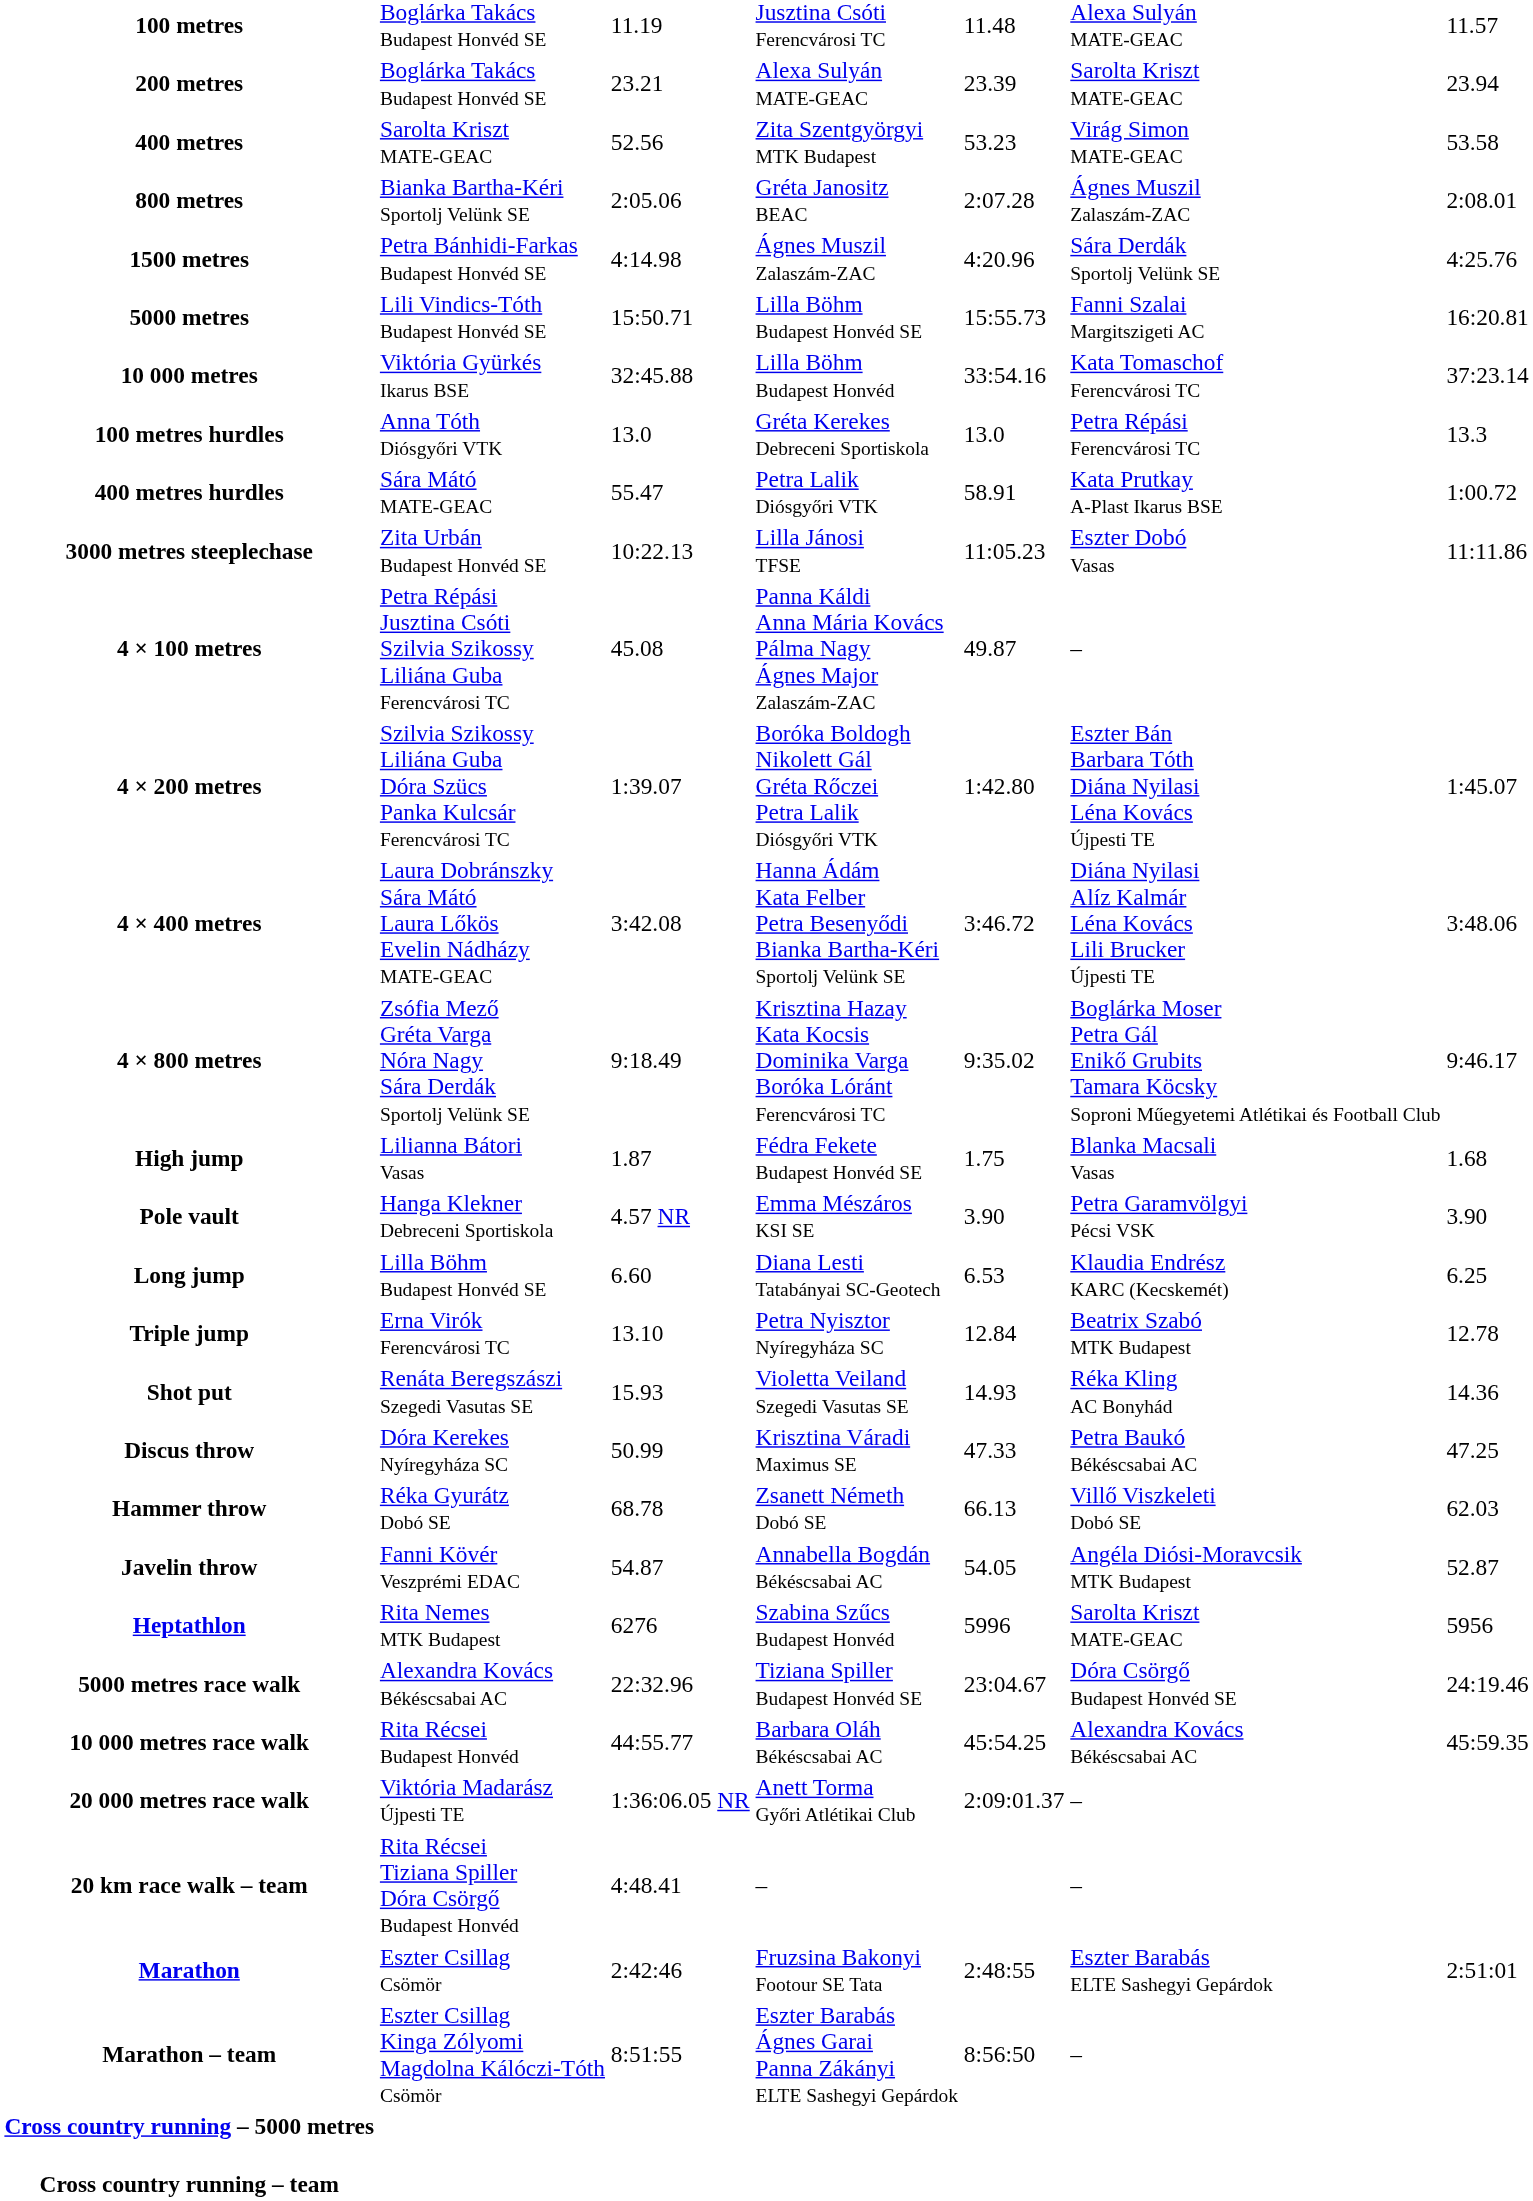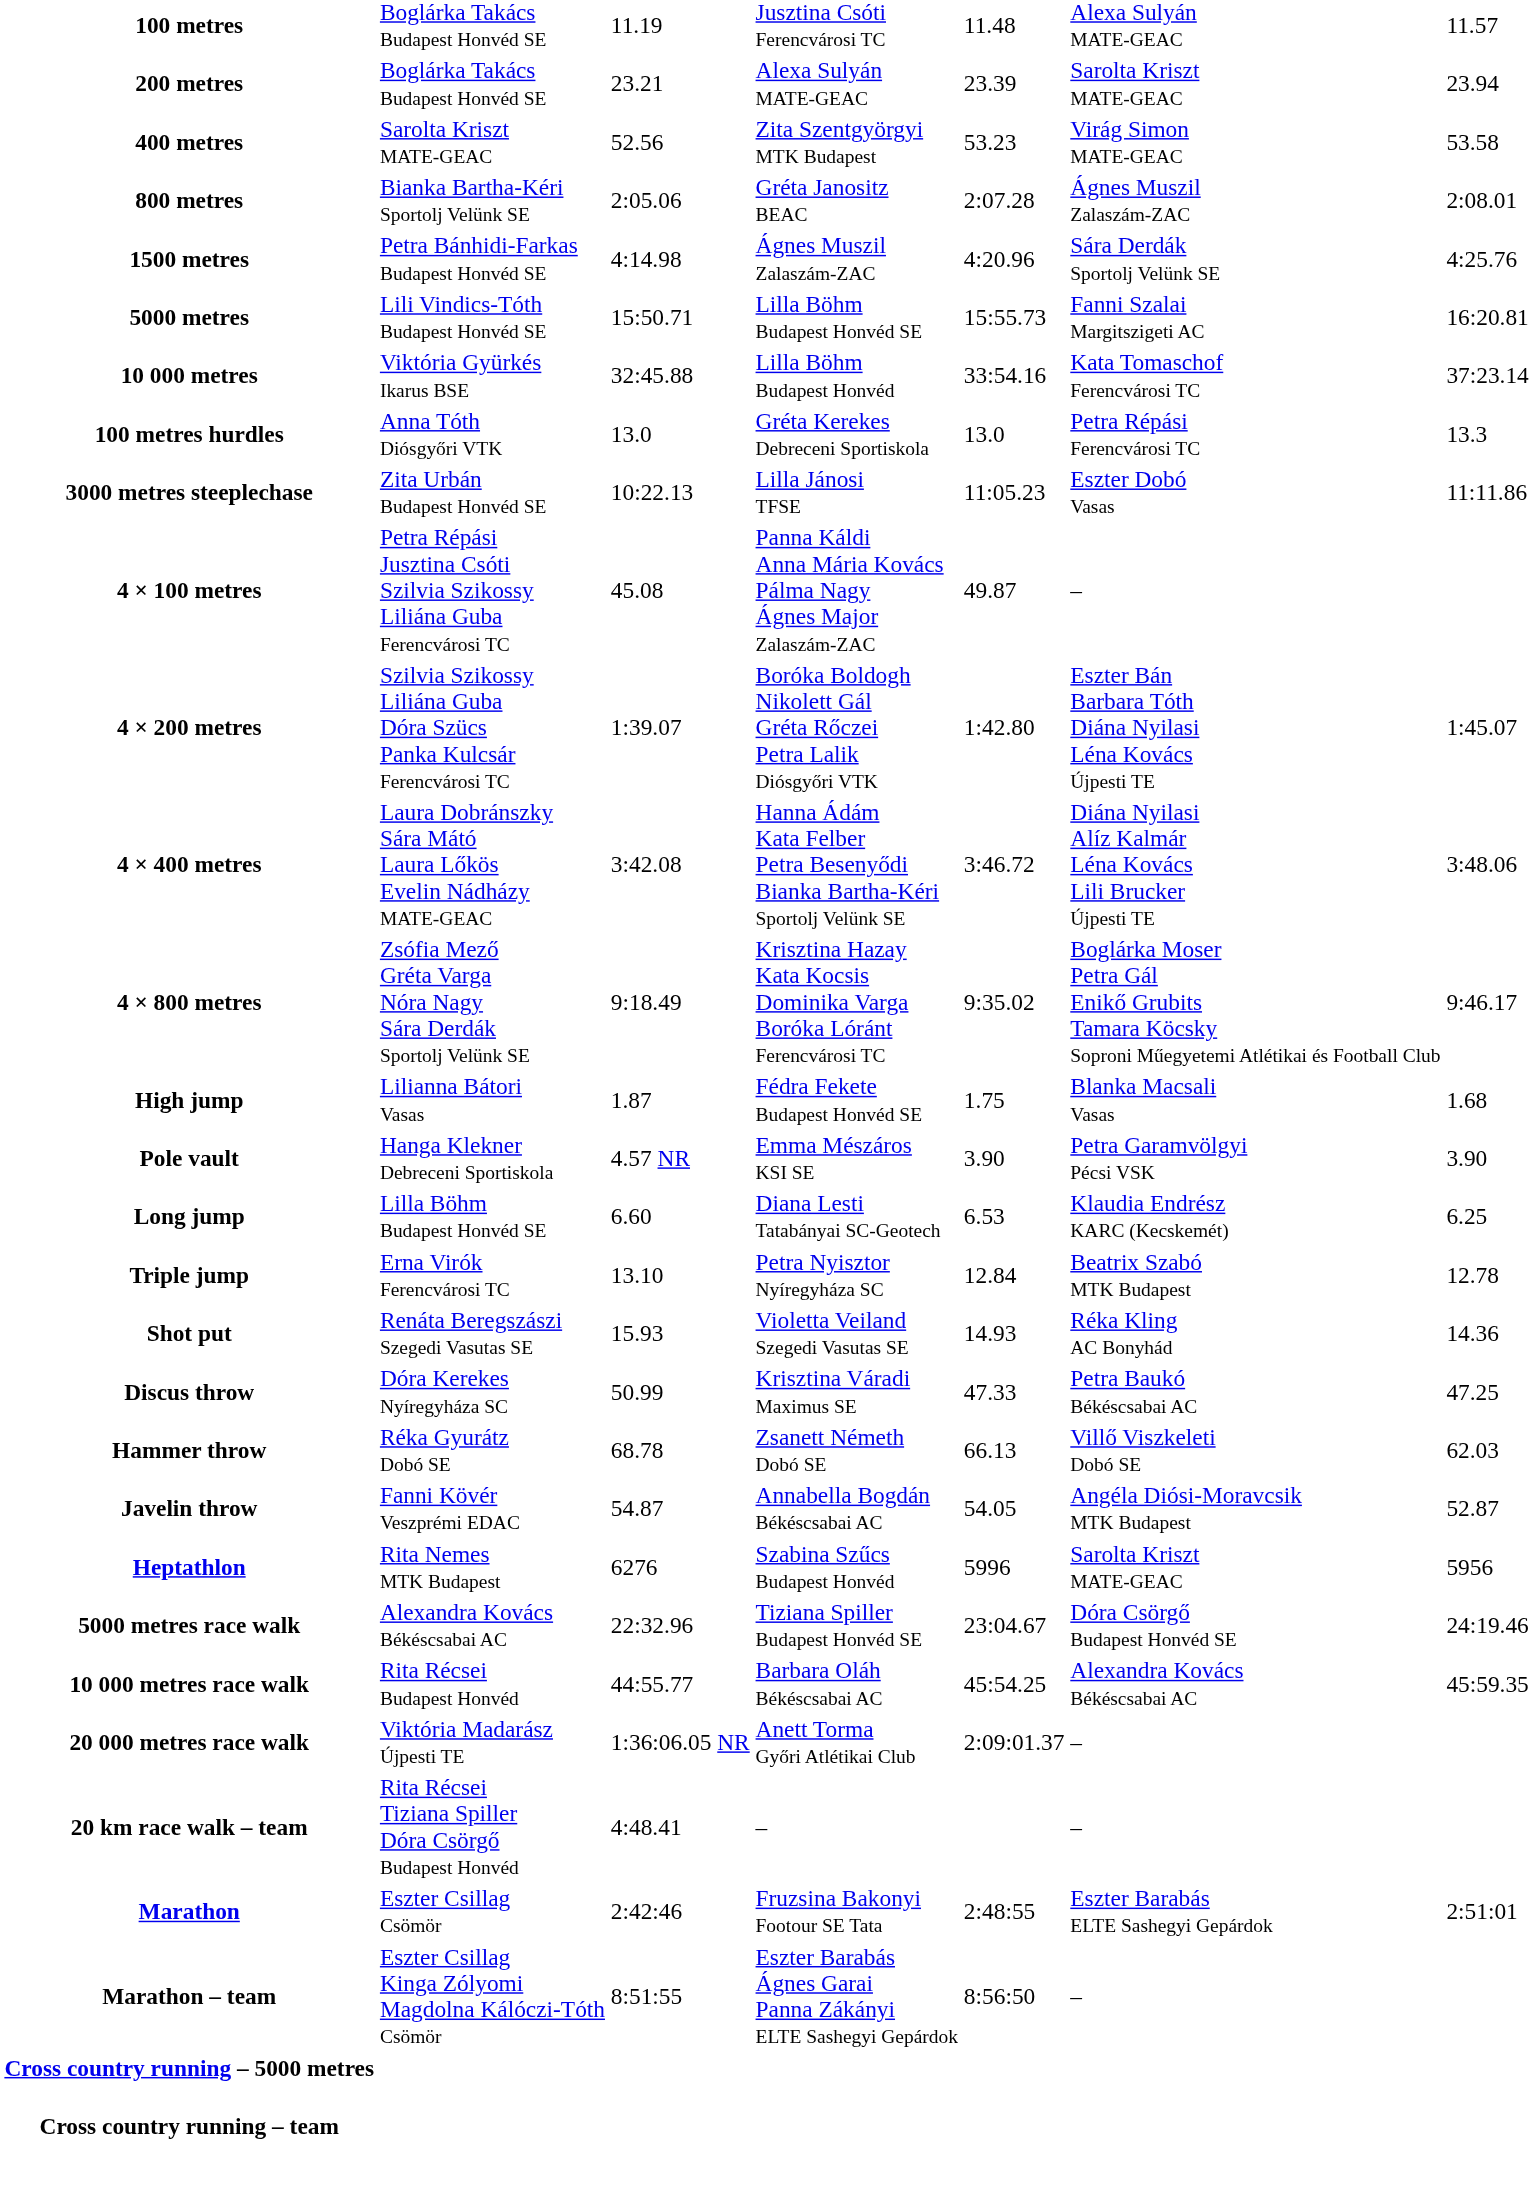 <table>
 <tr>
 <th>100 metres</th>
 <td><a href='#'>Boglárka Takács</a><br><small>Budapest Honvéd SE</small></td>
 <td>11.19</td>
 <td><a href='#'>Jusztina Csóti</a><br><small>Ferencvárosi TC</small></td>
 <td>11.48 </td>
 <td><a href='#'>Alexa Sulyán</a><br><small>MATE-GEAC</small></td>
 <td>11.57</td>
 </tr>
 <tr>
 <th>200 metres</th>
 <td><a href='#'>Boglárka Takács</a><br><small>Budapest Honvéd SE</small></td>
 <td>23.21</td>
 <td><a href='#'>Alexa Sulyán</a><br><small>MATE-GEAC</small></td>
 <td>23.39</td>
 <td><a href='#'>Sarolta Kriszt</a><br><small>MATE-GEAC</small></td>
 <td>23.94 </td>
 </tr>
 <tr>
 <th>400 metres</th>
 <td><a href='#'>Sarolta Kriszt</a><br><small>MATE-GEAC</small></td>
 <td>52.56 </td>
 <td><a href='#'>Zita Szentgyörgyi</a><br><small>MTK Budapest</small></td>
 <td>53.23 </td>
 <td><a href='#'>Virág Simon</a><br><small>MATE-GEAC</small></td>
 <td>53.58 </td>
 </tr>
 <tr>
 <th>800 metres</th>
 <td><a href='#'>Bianka Bartha-Kéri</a><br><small>Sportolj Velünk SE</small></td>
 <td>2:05.06</td>
 <td><a href='#'>Gréta Janositz</a><br><small>BEAC</small></td>
 <td>2:07.28 </td>
 <td><a href='#'>Ágnes Muszil</a><br><small>Zalaszám-ZAC</small></td>
 <td>2:08.01 </td>
 </tr>
 <tr>
 <th>1500 metres</th>
 <td><a href='#'>Petra Bánhidi-Farkas</a><br><small>Budapest Honvéd SE</small></td>
 <td>4:14.98 </td>
 <td><a href='#'>Ágnes Muszil</a><br><small>Zalaszám-ZAC</small></td>
 <td>4:20.96 </td>
 <td><a href='#'>Sára Derdák</a><br><small>Sportolj Velünk SE</small></td>
 <td>4:25.76</td>
 </tr>
 <tr>
 <th>5000 metres</th>
 <td><a href='#'>Lili Vindics-Tóth</a><br><small>Budapest Honvéd SE</small></td>
 <td>15:50.71</td>
 <td><a href='#'>Lilla Böhm</a><br><small>Budapest Honvéd SE</small></td>
 <td>15:55.73 </td>
 <td><a href='#'>Fanni Szalai</a><br><small>Margitszigeti AC</small></td>
 <td>16:20.81 </td>
 </tr>
 <tr>
 <th>10 000 metres</th>
 <td><a href='#'>Viktória Gyürkés</a><br><small>Ikarus BSE</small></td>
 <td>32:45.88</td>
 <td><a href='#'>Lilla Böhm</a><br><small>Budapest Honvéd</small></td>
 <td>33:54.16</td>
 <td><a href='#'>Kata Tomaschof</a><br><small>Ferencvárosi TC</small></td>
 <td>37:23.14</td>
 </tr>
 <tr>
 <th>100 metres hurdles</th>
 <td><a href='#'>Anna Tóth</a><br><small>Diósgyőri VTK</small></td>
 <td>13.0</td>
 <td><a href='#'>Gréta Kerekes</a><br><small>Debreceni Sportiskola</small></td>
 <td>13.0</td>
 <td><a href='#'>Petra Répási</a><br><small>Ferencvárosi TC</small></td>
 <td>13.3</td>
-</tr>
-<tr>
-<th>400 metres hurdles</th>
-<td><a href='#'>Sára Mátó</a><br><small>MATE-GEAC</small></td>
-<td>55.47</td>
-<td><a href='#'>Petra Lalik</a><br><small>Diósgyőri VTK</small></td>
-<td>58.91</td>
-<td><a href='#'>Kata Prutkay</a><br><small>A-Plast Ikarus BSE</small></td>
-<td>1:00.72 </td>
 </tr>
 <tr>
 <th>3000 metres steeplechase</th>
 <td><a href='#'>Zita Urbán</a><br><small>Budapest Honvéd SE</small></td>
 <td>10:22.13</td>
 <td><a href='#'>Lilla Jánosi</a><br><small>TFSE</small></td>
 <td>11:05.23</td>
 <td><a href='#'>Eszter Dobó</a><br><small>Vasas</small></td>
 <td>11:11.86</td>
 </tr>
 <tr>
 <th>4 × 100 metres</th>
 <td><a href='#'>Petra Répási</a><br><a href='#'>Jusztina Csóti</a><br><a href='#'>Szilvia Szikossy</a><br><a href='#'>Liliána Guba</a><br><small>Ferencvárosi TC</small></td>
 <td>45.08</td>
 <td><a href='#'>Panna Káldi</a><br><a href='#'>Anna Mária Kovács</a><br><a href='#'>Pálma Nagy</a><br><a href='#'>Ágnes Major</a><br><small>Zalaszám-ZAC</small></td>
 <td>49.87</td>
 <td>–</td>
 </tr>
 <tr>
 <th>4 × 200 metres</th>
 <td><a href='#'>Szilvia Szikossy</a><br><a href='#'>Liliána Guba</a><br><a href='#'>Dóra Szücs</a><br><a href='#'>Panka Kulcsár</a><br><small>Ferencvárosi TC</small></td>
 <td>1:39.07</td>
 <td><a href='#'>Boróka Boldogh</a><br><a href='#'>Nikolett Gál</a><br><a href='#'>Gréta Rőczei</a><br><a href='#'>Petra Lalik</a><br><small>Diósgyőri VTK</small></td>
 <td>1:42.80</td>
 <td><a href='#'>Eszter Bán</a><br><a href='#'>Barbara Tóth</a><br><a href='#'>Diána Nyilasi</a><br><a href='#'>Léna Kovács</a><br><small>Újpesti TE</small></td>
 <td>1:45.07</td>
 </tr>
 <tr>
 <th>4 × 400 metres</th>
 <td><a href='#'>Laura Dobránszky</a><br><a href='#'>Sára Mátó</a><br><a href='#'>Laura Lőkös</a><br><a href='#'>Evelin Nádházy</a><br><small>MATE-GEAC</small></td>
 <td>3:42.08</td>
 <td><a href='#'>Hanna Ádám</a><br><a href='#'>Kata Felber</a><br><a href='#'>Petra Besenyődi</a><br><a href='#'>Bianka Bartha-Kéri</a><br><small>Sportolj Velünk SE</small></td>
 <td>3:46.72</td>
 <td><a href='#'>Diána Nyilasi</a><br><a href='#'>Alíz Kalmár</a><br><a href='#'>Léna Kovács</a><br><a href='#'>Lili Brucker</a><br><small>Újpesti TE</small></td>
 <td>3:48.06</td>
 </tr>
 <tr>
 <th>4 × 800 metres</th>
 <td><a href='#'>Zsófia Mező</a><br><a href='#'>Gréta Varga</a><br><a href='#'>Nóra Nagy</a><br><a href='#'>Sára Derdák</a><br><small>Sportolj Velünk SE</small></td>
 <td>9:18.49</td>
 <td><a href='#'>Krisztina Hazay</a><br><a href='#'>Kata Kocsis</a><br><a href='#'>Dominika Varga</a><br><a href='#'>Boróka Lóránt</a><br><small>Ferencvárosi TC</small></td>
 <td>9:35.02</td>
 <td><a href='#'>Boglárka Moser</a><br><a href='#'>Petra Gál</a><br><a href='#'>Enikő Grubits</a><br><a href='#'>Tamara Köcsky</a><br><small>Soproni Műegyetemi Atlétikai és Football Club</small></td>
 <td>9:46.17</td>
 </tr>
 <tr>
 <th>High jump</th>
 <td><a href='#'>Lilianna Bátori</a><br><small>Vasas</small></td>
 <td>1.87 </td>
 <td><a href='#'>Fédra Fekete</a><br><small>Budapest Honvéd SE</small></td>
 <td>1.75</td>
 <td><a href='#'>Blanka Macsali</a><br><small>Vasas</small></td>
 <td>1.68</td>
 </tr>
 <tr>
 <th>Pole vault</th>
 <td><a href='#'>Hanga Klekner</a><br><small>Debreceni Sportiskola</small></td>
 <td>4.57 <a href='#'>NR</a></td>
 <td><a href='#'>Emma Mészáros</a><br><small>KSI SE</small></td>
 <td>3.90</td>
 <td><a href='#'>Petra Garamvölgyi</a><br><small>Pécsi VSK</small></td>
 <td>3.90</td>
 </tr>
 <tr>
 <th>Long jump</th>
 <td><a href='#'>Lilla Böhm</a><br><small>Budapest Honvéd SE</small></td>
 <td>6.60</td>
 <td><a href='#'>Diana Lesti</a><br><small>Tatabányai SC-Geotech</small></td>
 <td>6.53</td>
 <td><a href='#'>Klaudia Endrész</a><br><small>KARC (Kecskemét)</small></td>
 <td>6.25</td>
 </tr>
 <tr>
 <th>Triple jump</th>
 <td><a href='#'>Erna Virók</a><br><small>Ferencvárosi TC</small></td>
 <td>13.10 </td>
 <td><a href='#'>Petra Nyisztor</a><br><small>Nyíregyháza SC</small></td>
 <td>12.84</td>
 <td><a href='#'>Beatrix Szabó</a><br><small>MTK Budapest</small></td>
 <td>12.78</td>
 </tr>
 <tr>
 <th>Shot put</th>
 <td><a href='#'>Renáta Beregszászi</a><br><small>Szegedi Vasutas SE</small></td>
 <td>15.93</td>
 <td><a href='#'>Violetta Veiland</a><br><small>Szegedi Vasutas SE</small></td>
 <td>14.93</td>
 <td><a href='#'>Réka Kling</a><br><small>AC Bonyhád</small></td>
 <td>14.36 </td>
 </tr>
 <tr>
 <th>Discus throw</th>
 <td><a href='#'>Dóra Kerekes</a><br><small>Nyíregyháza SC</small></td>
 <td>50.99</td>
 <td><a href='#'>Krisztina Váradi</a><br><small>Maximus SE</small></td>
 <td>47.33 </td>
 <td><a href='#'>Petra Baukó</a><br><small>Békéscsabai AC</small></td>
 <td>47.25 </td>
 </tr>
 <tr>
 <th>Hammer throw</th>
 <td><a href='#'>Réka Gyurátz</a><br><small>Dobó SE</small></td>
 <td>68.78</td>
 <td><a href='#'>Zsanett Németh</a><br><small>Dobó SE</small></td>
 <td>66.13</td>
 <td><a href='#'>Villő Viszkeleti</a><br><small>Dobó SE</small></td>
 <td>62.03</td>
 </tr>
 <tr>
 <th>Javelin throw</th>
 <td><a href='#'>Fanni Kövér</a><br><small>Veszprémi EDAC</small></td>
 <td>54.87 </td>
 <td><a href='#'>Annabella Bogdán</a><br><small>Békéscsabai AC</small></td>
 <td>54.05</td>
 <td><a href='#'>Angéla Diósi-Moravcsik</a><br><small>MTK Budapest</small></td>
 <td>52.87</td>
 </tr>
 <tr>
 <th><a href='#'>Heptathlon</a></th>
 <td><a href='#'>Rita Nemes</a><br><small>MTK Budapest</small></td>
 <td>6276</td>
 <td><a href='#'>Szabina Szűcs</a><br><small>Budapest Honvéd</small></td>
 <td>5996</td>
 <td><a href='#'>Sarolta Kriszt</a><br><small>MATE-GEAC</small></td>
 <td>5956</td>
 </tr>
 <tr>
 <th>5000 metres race walk</th>
 <td><a href='#'>Alexandra Kovács</a><br><small>Békéscsabai AC</small></td>
 <td>22:32.96</td>
 <td><a href='#'>Tiziana Spiller</a><br><small>Budapest Honvéd SE</small></td>
 <td>23:04.67 </td>
 <td><a href='#'>Dóra Csörgő</a><br><small>Budapest Honvéd SE</small></td>
 <td>24:19.46</td>
 </tr>
 <tr>
 <th>10 000 metres race walk</th>
 <td><a href='#'>Rita Récsei</a><br><small>Budapest Honvéd</small></td>
 <td>44:55.77</td>
 <td><a href='#'>Barbara Oláh</a><br><small>Békéscsabai AC</small></td>
 <td>45:54.25</td>
 <td><a href='#'>Alexandra Kovács</a><br><small>Békéscsabai AC</small></td>
 <td>45:59.35</td>
 </tr>
 <tr>
 <th>20 000 metres race walk</th>
 <td><a href='#'>Viktória Madarász</a><br><small>Újpesti TE</small></td>
 <td>1:36:06.05 <a href='#'>NR</a></td>
 <td><a href='#'>Anett Torma</a><br><small>Győri Atlétikai Club</small></td>
 <td>2:09:01.37</td>
 <td>–</td>
 </tr>
 <tr>
 <th>20 km race walk – team</th>
 <td><a href='#'>Rita Récsei</a><br><a href='#'>Tiziana Spiller</a><br><a href='#'>Dóra Csörgő</a><br><small>Budapest Honvéd</small></td>
 <td>4:48.41</td>
 <td colspan=2>–</td>
 <td colspan=2>–</td>
 </tr>
 <tr>
 <th><a href='#'>Marathon</a></th>
 <td><a href='#'>Eszter Csillag</a><br><small>Csömör</small></td>
 <td>2:42:46</td>
 <td><a href='#'>Fruzsina Bakonyi</a><br><small>Footour SE Tata</small></td>
 <td>2:48:55</td>
 <td><a href='#'>Eszter Barabás</a><br><small>ELTE Sashegyi Gepárdok</small></td>
 <td>2:51:01</td>
 </tr>
 <tr>
 <th>Marathon – team</th>
 <td><a href='#'>Eszter Csillag</a><br><a href='#'>Kinga Zólyomi</a><br><a href='#'>Magdolna Kálóczi-Tóth</a><br><small>Csömör</small></td>
 <td>8:51:55</td>
 <td><a href='#'>Eszter Barabás</a><br><a href='#'>Ágnes Garai</a><br><a href='#'>Panna Zákányi</a><br><small>ELTE Sashegyi Gepárdok</small></td>
 <td>8:56:50</td>
 <td colspan=2>–</td>
 </tr>
 <tr>
 <th><a href='#'>Cross country running</a> – 5000 metres</th>
 <td><br><small> </small></td>
 <td></td>
 <td><br><small> </small></td>
 <td></td>
 <td><br><small> </small></td>
 <td></td>
 </tr>
 <tr>
 <th>Cross country running – team</th>
 <td><br><br><br><small> </small></td>
 <td></td>
 <td><br><br><br><small> </small></td>
 <td></td>
 <td><br><br><br><small> </small></td>
 <td></td>
 </tr>
 </table>
